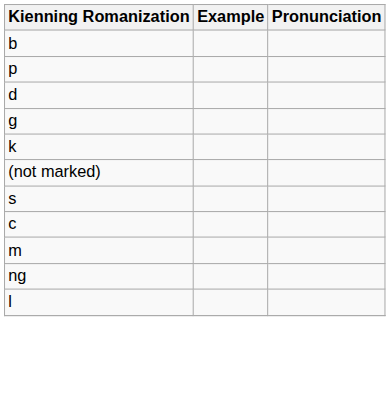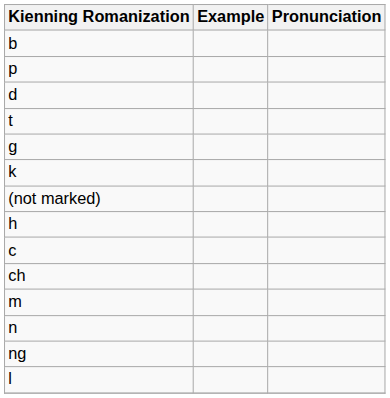 <table class="wikitable">
 <tr>
 <th>Kienning Romanization</th>
 <th>Example</th>
 <th>Pronunciation</th>
 </tr>
 <tr>
 <td>b</td>
 <td></td>
 <td></td>
 </tr>
 <tr>
 <td>p</td>
 <td></td>
 <td></td>
 </tr>
 <tr>
 <td>d</td>
 <td></td>
 <td></td>
 </tr>
 <tr>
+<td>t</td>
+<td></td>
+<td></td>
+</tr>
+<tr>
 <td>g</td>
 <td></td>
 <td></td>
 </tr>
 <tr>
 <td>k</td>
 <td></td>
 <td></td>
 </tr>
 <tr>
 <td>(not marked)</td>
 <td></td>
 <td></td>
 </tr>
 <tr>
-<td>s</td>
+<td>h</td>
 <td></td>
 <td></td>
 </tr>
 <tr>
 <td>c</td>
 <td></td>
 <td></td>
 </tr>
 <tr>
+<td>ch</td>
+<td></td>
+<td></td>
+</tr>
+<tr>
 <td>m</td>
+<td></td>
+<td></td>
+</tr>
+<tr>
+<td>n</td>
 <td></td>
 <td></td>
 </tr>
 <tr>
 <td>ng</td>
 <td></td>
 <td></td>
 </tr>
 <tr>
 <td>l</td>
 <td></td>
 <td></td>
 </tr>
 <tr>
 </tr>
 </table>
